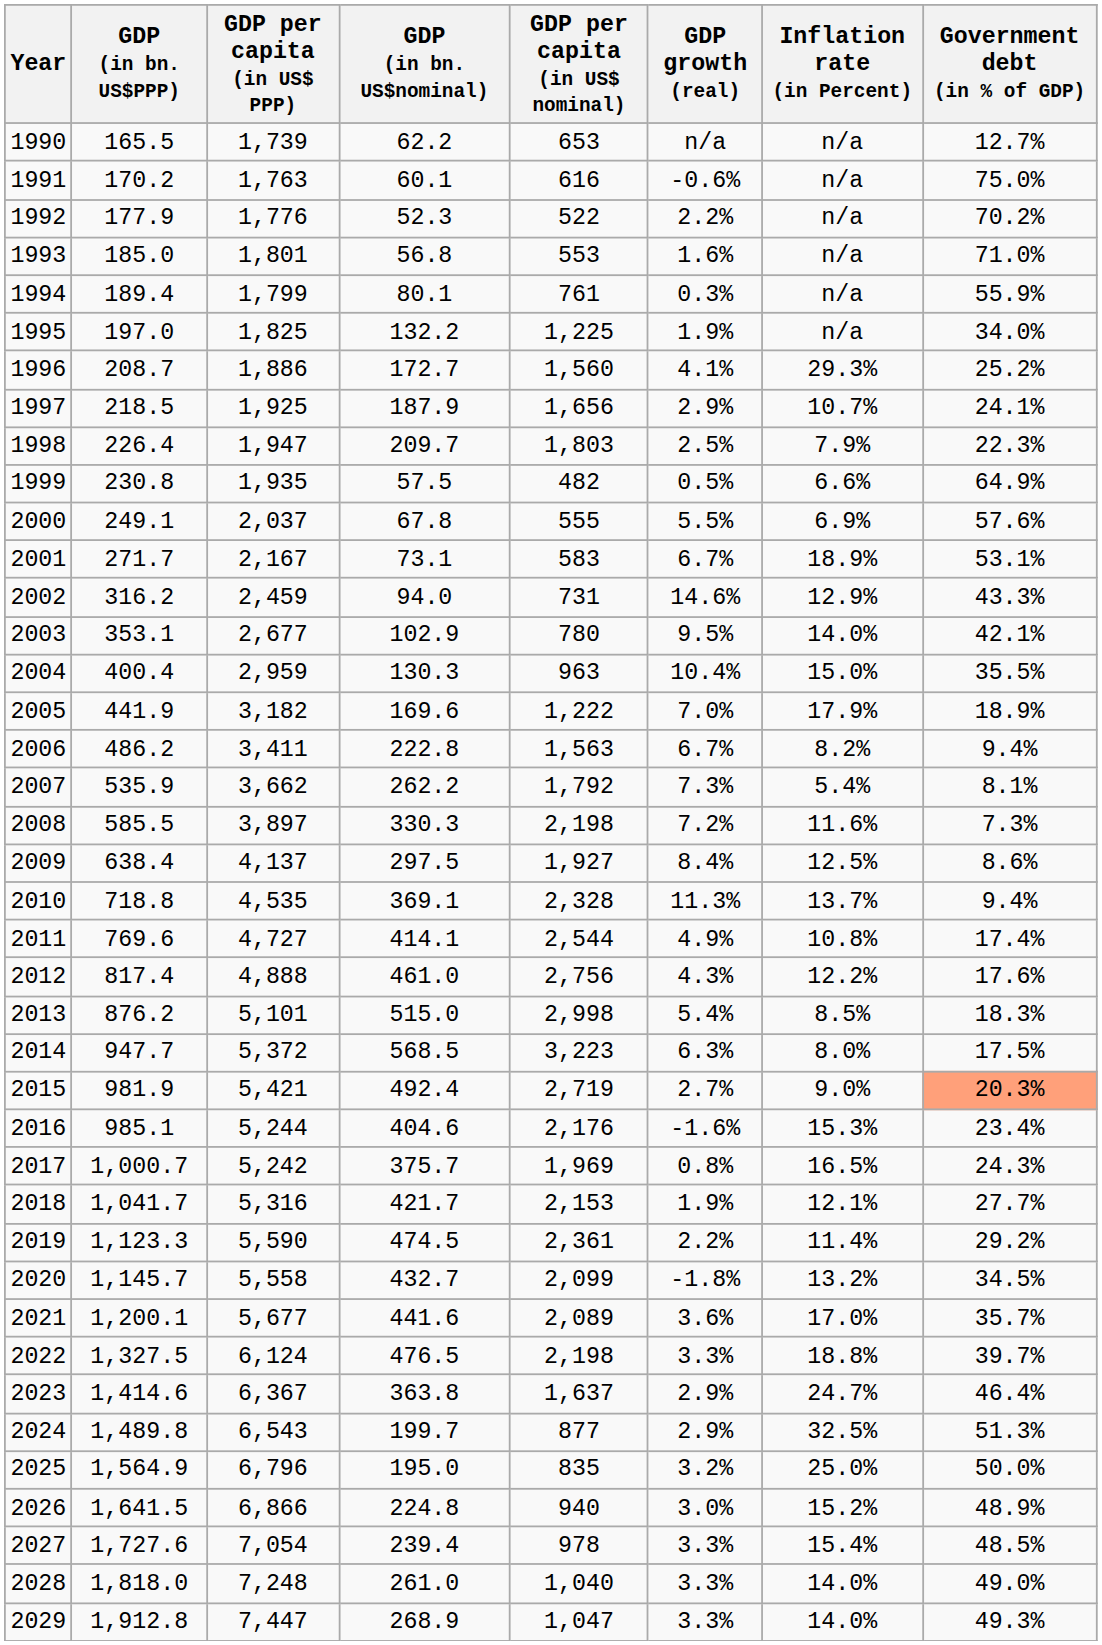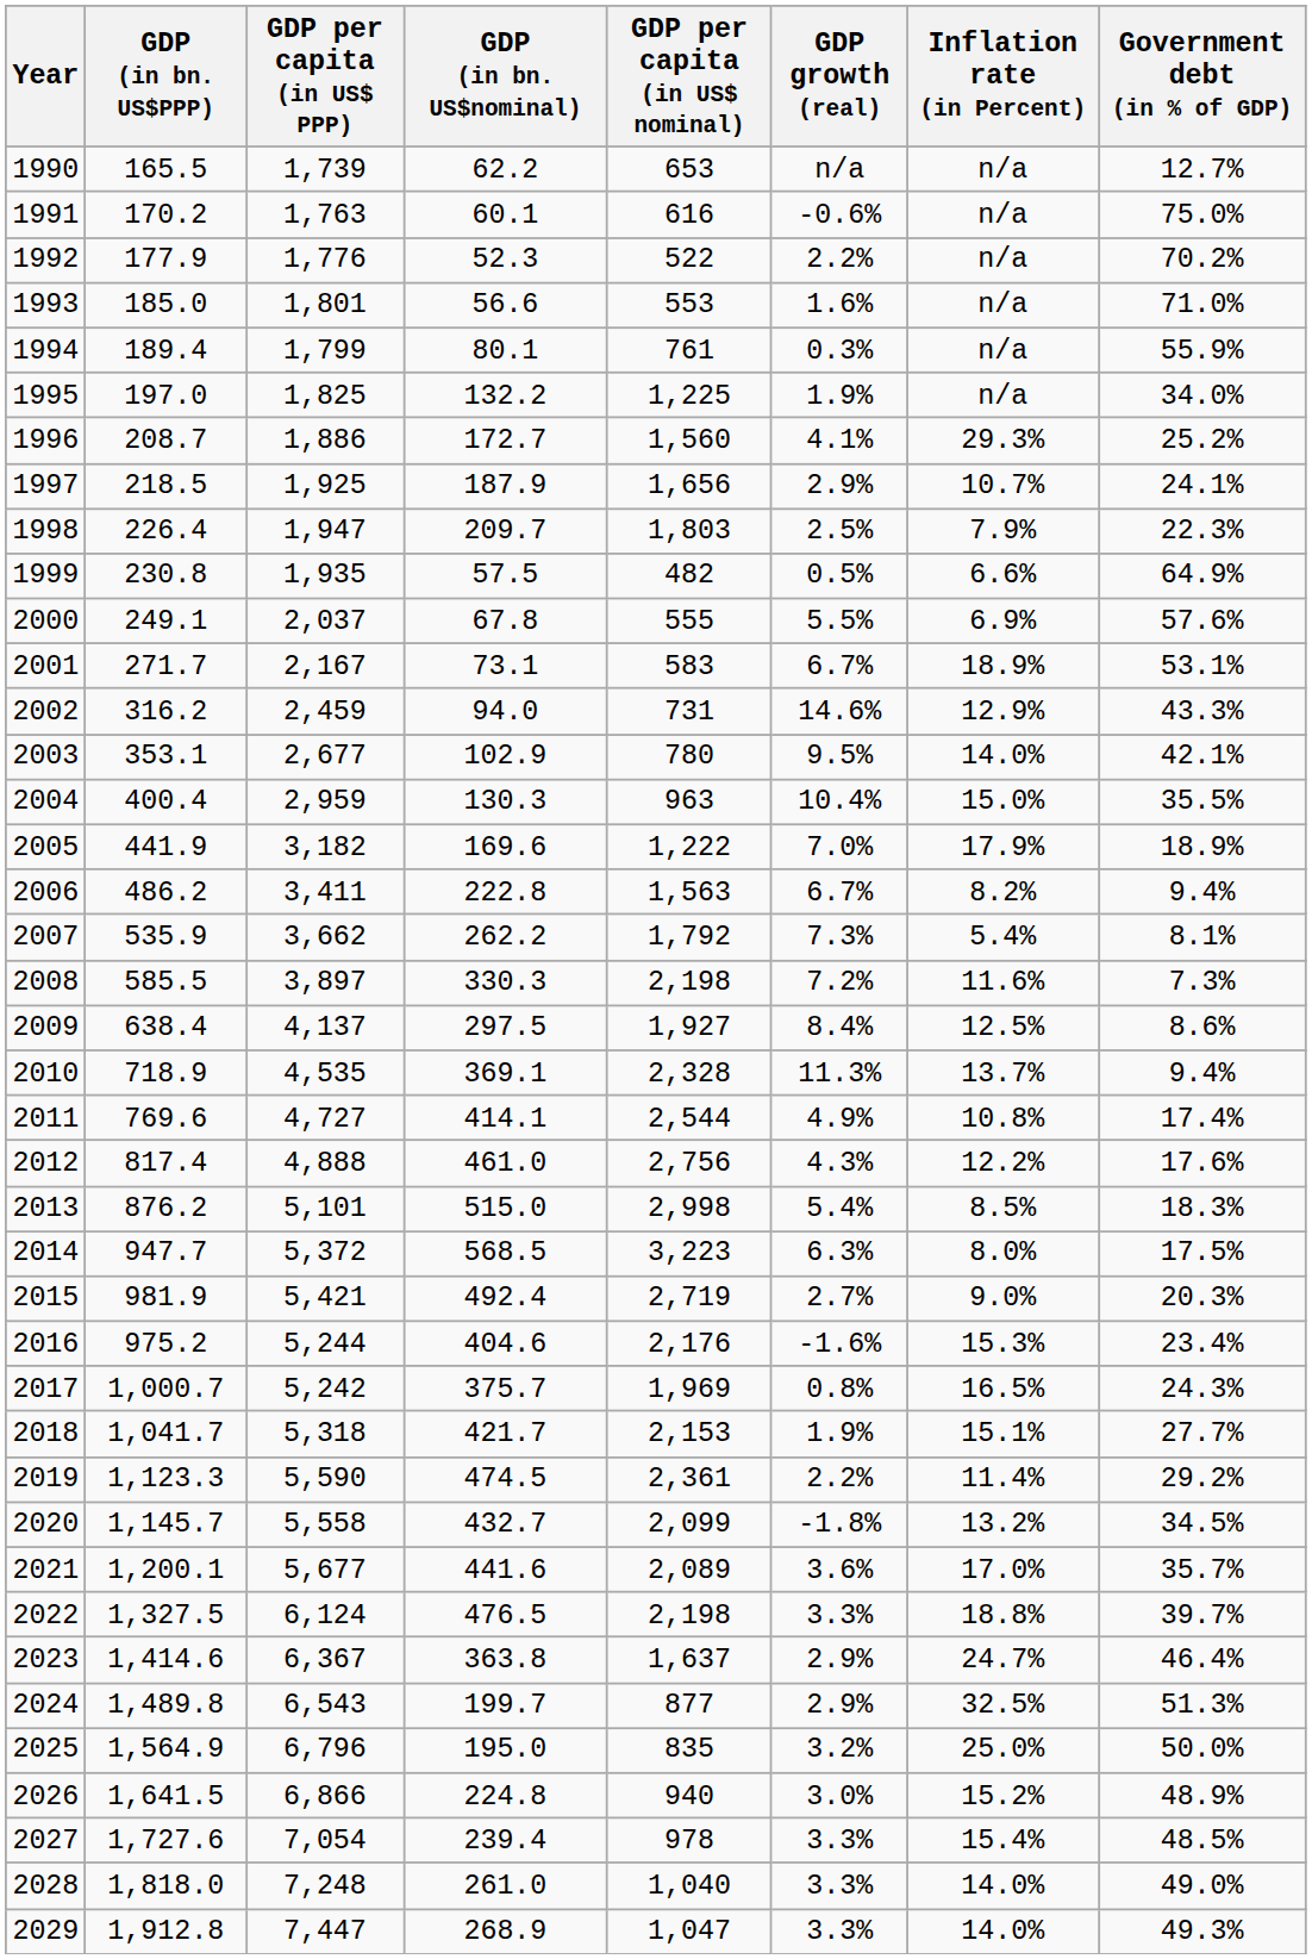 <table class="wikitable sortable sticky-header" style="text-align:center;">
 <tr>
 <th>Year</th>
 <th>GDP<br><small>(in bn. US$PPP)</small></th>
 <th>GDP per capita<br><small>(in US$ PPP)</small></th>
 <th>GDP<br><small>(in bn. US$nominal)</small></th>
 <th>GDP per capita<br><small>(in US$ nominal)</small></th>
 <th>GDP growth<br><small>(real)</small></th>
 <th>Inflation rate<br><small>(in Percent)</small></th>
 <th>Government debt<br><small>(in % of GDP)</small></th>
 </tr>
 <tr>
 <td>1990</td>
 <td>165.5</td>
 <td>1,739</td>
 <td>62.2</td>
 <td>653</td>
 <td>n/a</td>
 <td>n/a</td>
 <td>12.7%</td>
 </tr>
 <tr>
 <td>1991</td>
 <td>170.2</td>
 <td>1,763</td>
 <td>60.1</td>
 <td>616</td>
 <td>-0.6%</td>
 <td>n/a</td>
 <td>75.0%</td>
 </tr>
 <tr>
 <td>1992</td>
 <td>177.9</td>
 <td>1,776</td>
 <td>52.3</td>
 <td>522</td>
 <td>2.2%</td>
 <td>n/a</td>
 <td>70.2%</td>
 </tr>
 <tr>
 <td>1993</td>
 <td>185.0</td>
 <td>1,801</td>
-<td>56.8</td>
+<td>56.6</td>
 <td>553</td>
 <td>1.6%</td>
 <td>n/a</td>
 <td>71.0%</td>
 </tr>
 <tr>
 <td>1994</td>
 <td>189.4</td>
 <td>1,799</td>
 <td>80.1</td>
 <td>761</td>
 <td>0.3%</td>
 <td>n/a</td>
 <td>55.9%</td>
 </tr>
 <tr>
 <td>1995</td>
 <td>197.0</td>
 <td>1,825</td>
 <td>132.2</td>
 <td>1,225</td>
 <td>1.9%</td>
 <td>n/a</td>
 <td>34.0%</td>
 </tr>
 <tr>
 <td>1996</td>
 <td>208.7</td>
 <td>1,886</td>
 <td>172.7</td>
 <td>1,560</td>
 <td>4.1%</td>
 <td>29.3%</td>
 <td>25.2%</td>
 </tr>
 <tr>
 <td>1997</td>
 <td>218.5</td>
 <td>1,925</td>
 <td>187.9</td>
 <td>1,656</td>
 <td>2.9%</td>
 <td>10.7%</td>
 <td>24.1%</td>
 </tr>
 <tr>
 <td>1998</td>
 <td>226.4</td>
 <td>1,947</td>
 <td>209.7</td>
 <td>1,803</td>
 <td>2.5%</td>
 <td>7.9%</td>
 <td>22.3%</td>
 </tr>
 <tr>
 <td>1999</td>
 <td>230.8</td>
 <td>1,935</td>
 <td>57.5</td>
 <td>482</td>
 <td>0.5%</td>
 <td>6.6%</td>
 <td>64.9%</td>
 </tr>
 <tr>
 <td>2000</td>
 <td>249.1</td>
 <td>2,037</td>
 <td>67.8</td>
 <td>555</td>
 <td>5.5%</td>
 <td>6.9%</td>
 <td>57.6%</td>
 </tr>
 <tr>
 <td>2001</td>
 <td>271.7</td>
 <td>2,167</td>
 <td>73.1</td>
 <td>583</td>
 <td>6.7%</td>
 <td>18.9%</td>
 <td>53.1%</td>
 </tr>
 <tr>
 <td>2002</td>
 <td>316.2</td>
 <td>2,459</td>
 <td>94.0</td>
 <td>731</td>
 <td>14.6%</td>
 <td>12.9%</td>
 <td>43.3%</td>
 </tr>
 <tr>
 <td>2003</td>
 <td>353.1</td>
 <td>2,677</td>
 <td>102.9</td>
 <td>780</td>
 <td>9.5%</td>
 <td>14.0%</td>
 <td>42.1%</td>
 </tr>
 <tr>
 <td>2004</td>
 <td>400.4</td>
 <td>2,959</td>
 <td>130.3</td>
 <td>963</td>
 <td>10.4%</td>
 <td>15.0%</td>
 <td>35.5%</td>
 </tr>
 <tr>
 <td>2005</td>
 <td>441.9</td>
 <td>3,182</td>
 <td>169.6</td>
 <td>1,222</td>
 <td>7.0%</td>
 <td>17.9%</td>
 <td>18.9%</td>
 </tr>
 <tr>
 <td>2006</td>
 <td>486.2</td>
 <td>3,411</td>
 <td>222.8</td>
 <td>1,563</td>
 <td>6.7%</td>
 <td>8.2%</td>
 <td>9.4%</td>
 </tr>
 <tr>
 <td>2007</td>
 <td>535.9</td>
 <td>3,662</td>
 <td>262.2</td>
 <td>1,792</td>
 <td>7.3%</td>
 <td>5.4%</td>
 <td>8.1%</td>
 </tr>
 <tr>
 <td>2008</td>
 <td>585.5</td>
 <td>3,897</td>
 <td>330.3</td>
 <td>2,198</td>
 <td>7.2%</td>
 <td>11.6%</td>
 <td>7.3%</td>
 </tr>
 <tr>
 <td>2009</td>
 <td>638.4</td>
 <td>4,137</td>
 <td>297.5</td>
 <td>1,927</td>
 <td>8.4%</td>
 <td>12.5%</td>
 <td>8.6%</td>
 </tr>
 <tr>
 <td>2010</td>
-<td>718.8</td>
+<td>718.9</td>
 <td>4,535</td>
 <td>369.1</td>
 <td>2,328</td>
 <td>11.3%</td>
 <td>13.7%</td>
 <td>9.4%</td>
 </tr>
 <tr>
 <td>2011</td>
 <td>769.6</td>
 <td>4,727</td>
 <td>414.1</td>
 <td>2,544</td>
 <td>4.9%</td>
 <td>10.8%</td>
 <td>17.4%</td>
 </tr>
 <tr>
 <td>2012</td>
 <td>817.4</td>
 <td>4,888</td>
 <td>461.0</td>
 <td>2,756</td>
 <td>4.3%</td>
 <td>12.2%</td>
 <td>17.6%</td>
 </tr>
 <tr>
 <td>2013</td>
 <td>876.2</td>
 <td>5,101</td>
 <td>515.0</td>
 <td>2,998</td>
 <td>5.4%</td>
 <td>8.5%</td>
 <td>18.3%</td>
 </tr>
 <tr>
 <td>2014</td>
 <td>947.7</td>
 <td>5,372</td>
 <td>568.5</td>
 <td>3,223</td>
 <td>6.3%</td>
 <td>8.0%</td>
 <td>17.5%</td>
 </tr>
 <tr>
 <td>2015</td>
 <td>981.9</td>
 <td>5,421</td>
 <td>492.4</td>
 <td>2,719</td>
 <td>2.7%</td>
 <td>9.0%</td>
-<td style="background: lightsalmon;">20.3%</td>
+<td>20.3%</td>
 </tr>
 <tr>
 <td>2016</td>
-<td>985.1</td>
+<td>975.2</td>
 <td>5,244</td>
 <td>404.6</td>
 <td>2,176</td>
 <td>-1.6%</td>
 <td>15.3%</td>
 <td>23.4%</td>
 </tr>
 <tr>
 <td>2017</td>
 <td>1,000.7</td>
 <td>5,242</td>
 <td>375.7</td>
 <td>1,969</td>
 <td>0.8%</td>
 <td>16.5%</td>
 <td>24.3%</td>
 </tr>
 <tr>
 <td>2018</td>
 <td>1,041.7</td>
-<td>5,316</td>
+<td>5,318</td>
 <td>421.7</td>
 <td>2,153</td>
 <td>1.9%</td>
-<td>12.1%</td>
+<td>15.1%</td>
 <td>27.7%</td>
 </tr>
 <tr>
 <td>2019</td>
 <td>1,123.3</td>
 <td>5,590</td>
 <td>474.5</td>
 <td>2,361</td>
 <td>2.2%</td>
 <td>11.4%</td>
 <td>29.2%</td>
 </tr>
 <tr>
 <td>2020</td>
 <td>1,145.7</td>
 <td>5,558</td>
 <td>432.7</td>
 <td>2,099</td>
 <td>-1.8%</td>
 <td>13.2%</td>
 <td>34.5%</td>
 </tr>
 <tr>
 <td>2021</td>
 <td>1,200.1</td>
 <td>5,677</td>
 <td>441.6</td>
 <td>2,089</td>
 <td>3.6%</td>
 <td>17.0%</td>
 <td>35.7%</td>
 </tr>
 <tr>
 <td>2022</td>
 <td>1,327.5</td>
 <td>6,124</td>
 <td>476.5</td>
 <td>2,198</td>
 <td>3.3%</td>
 <td>18.8%</td>
 <td>39.7%</td>
 </tr>
 <tr>
 <td>2023</td>
 <td>1,414.6</td>
 <td>6,367</td>
 <td>363.8</td>
 <td>1,637</td>
 <td>2.9%</td>
 <td>24.7%</td>
 <td>46.4%</td>
 </tr>
 <tr>
 <td>2024</td>
 <td>1,489.8</td>
 <td>6,543</td>
 <td>199.7</td>
 <td>877</td>
 <td>2.9%</td>
 <td>32.5%</td>
 <td>51.3%</td>
 </tr>
 <tr>
 <td>2025</td>
 <td>1,564.9</td>
 <td>6,796</td>
 <td>195.0</td>
 <td>835</td>
 <td>3.2%</td>
 <td>25.0%</td>
 <td>50.0%</td>
 </tr>
 <tr>
 <td>2026</td>
 <td>1,641.5</td>
 <td>6,866</td>
 <td>224.8</td>
 <td>940</td>
 <td>3.0%</td>
 <td>15.2%</td>
 <td>48.9%</td>
 </tr>
 <tr>
 <td>2027</td>
 <td>1,727.6</td>
 <td>7,054</td>
 <td>239.4</td>
 <td>978</td>
 <td>3.3%</td>
 <td>15.4%</td>
 <td>48.5%</td>
 </tr>
 <tr>
 <td>2028</td>
 <td>1,818.0</td>
 <td>7,248</td>
 <td>261.0</td>
 <td>1,040</td>
 <td>3.3%</td>
 <td>14.0%</td>
 <td>49.0%</td>
 </tr>
 <tr>
 <td>2029</td>
 <td>1,912.8</td>
 <td>7,447</td>
 <td>268.9</td>
 <td>1,047</td>
 <td>3.3%</td>
 <td>14.0%</td>
 <td>49.3%</td>
 </tr>
 </table>
